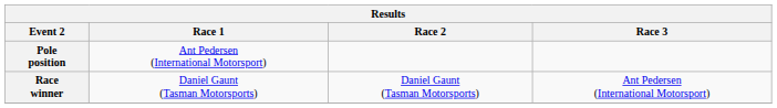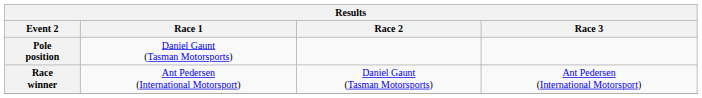 <table class="wikitable collapsible collapsed" width=75% style="font-size: 85%; max-width: 950px">
 <tr>
 <th colspan="4">Results</th>
 </tr>
 <tr>
 <th>Event 2</th>
 <th>Race 1</th>
 <th>Race 2</th>
 <th>Race 3</th>
 </tr>
 <tr>
 <th>Pole<br>position</th>
-<td align="center"> <a href='#'>Ant Pedersen</a><br>(<a href='#'>International Motorsport</a>)</td>
+<td align="center"> <a href='#'>Daniel Gaunt</a><br>(<a href='#'>Tasman Motorsports</a>)</td>
 <td align="center"></td>
 <td align="center"></td>
 </tr>
 <tr>
 <th>Race<br>winner</th>
-<td align="center"> <a href='#'>Daniel Gaunt</a><br>(<a href='#'>Tasman Motorsports</a>)</td>
+<td align="center"> <a href='#'>Ant Pedersen</a><br>(<a href='#'>International Motorsport</a>)</td>
 <td align="center"> <a href='#'>Daniel Gaunt</a><br>(<a href='#'>Tasman Motorsports</a>)</td>
 <td align="center"> <a href='#'>Ant Pedersen</a><br>(<a href='#'>International Motorsport</a>)</td>
 </tr>
 <tr>
 </tr>
 </table>
